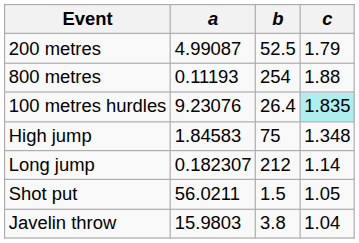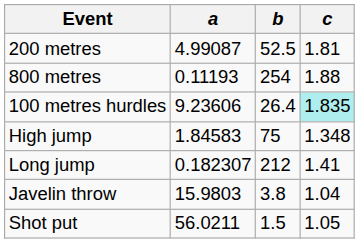 <table class="wikitable">
 <tr>
 <th>Event</th>
 <th><em>a</em></th>
 <th><em>b</em></th>
 <th><em>c</em></th>
 </tr>
 <tr>
 <td>200 metres</td>
 <td>4.99087</td>
 <td>52.5</td>
-<td>1.79</td>
+<td>1.81</td>
 </tr>
 <tr>
 <td>800 metres</td>
 <td>0.11193</td>
 <td>254</td>
 <td>1.88</td>
 </tr>
 <tr>
 <td>100 metres hurdles</td>
-<td>9.23076</td>
+<td>9.23606</td>
 <td>26.4</td>
 <td style="background: paleturquoise;">1.835</td>
 </tr>
 <tr>
 <td>High jump</td>
 <td>1.84583</td>
 <td>75</td>
 <td>1.348</td>
 </tr>
 <tr>
 <td>Long jump</td>
 <td>0.182307</td>
 <td>212</td>
-<td>1.14</td>
+<td>1.41</td>
+</tr>
+<tr>
+<td>Javelin throw</td>
+<td>15.9803</td>
+<td>3.8</td>
+<td>1.04</td>
 </tr>
 <tr>
 <td>Shot put</td>
 <td>56.0211</td>
 <td>1.5</td>
 <td>1.05</td>
 </tr>
-<tr>
-<td>Javelin throw</td>
-<td>15.9803</td>
-<td>3.8</td>
-<td>1.04</td>
-</tr>
 </table>
